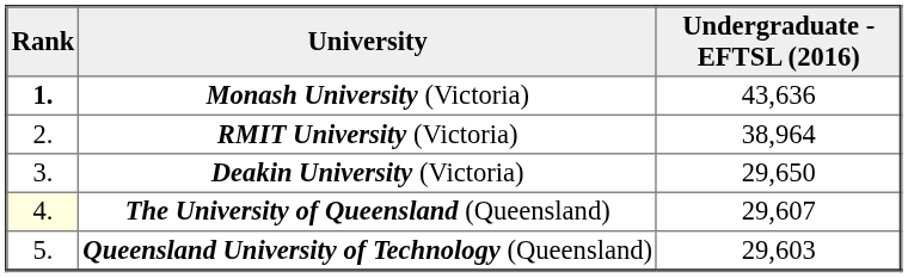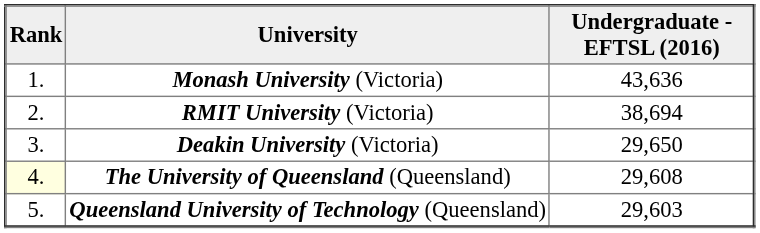 <table border="2" cellspacing="1" cellpadding="2" style="border-collapse: collapse;">
 <tr>
 <th colspan=1 style="background:#efefef;" align=center>Rank</th>
 <th colspan=1 style="background:#efefef;" align=center>University</th>
 <th colspan=1 style="background:#efefef;" align=center width=140>Undergraduate - EFTSL (2016)</th>
 </tr>
 <tr>
-<td align=center><strong>1.</strong></td>
+<td align=center>1.</td>
 <td align=center><strong><em>Monash University</em></strong> (Victoria)</td>
 <td align=center>43,636</td>
 </tr>
 <tr>
 <td align=center>2.</td>
 <td align=center><strong><em>RMIT University</em></strong> (Victoria)</td>
-<td align=center>38,964</td>
+<td align=center>38,694</td>
 </tr>
 <tr>
 <td align=center>3.</td>
 <td align=center><strong><em>Deakin University</em></strong> (Victoria)</td>
 <td align=center>29,650</td>
 </tr>
 <tr>
 <td align=center style="background: lightyellow;">4.</td>
 <td align=center><strong><em>The University of Queensland</em></strong> (Queensland)</td>
-<td align=center>29,607</td>
+<td align=center>29,608</td>
 </tr>
 <tr>
 <td align=center>5.</td>
 <td align=center><strong><em>Queensland University of Technology</em></strong> (Queensland)</td>
 <td align=center>29,603</td>
 </tr>
 <tr>
 </tr>
 </table>
